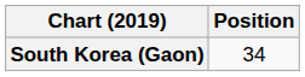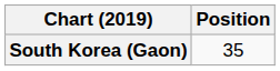 <table class="wikitable plainrowheaders" style="text-align:center">
 <tr>
 <th scope="col">Chart (2019)</th>
 <th scope="col">Position</th>
 </tr>
 <tr>
 <th scope="row">South Korea (Gaon)</th>
-<td>34</td>
+<td>35</td>
 </tr>
 </table>
